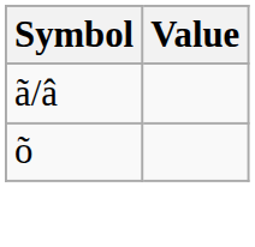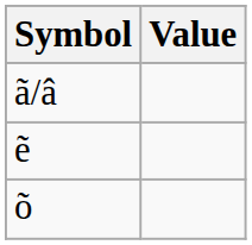 <table class="wikitable">
 <tr>
 <th>Symbol</th>
 <th>Value</th>
 </tr>
 <tr>
 <td>ã/â</td>
 <td></td>
 </tr>
 <tr>
+<td>ẽ</td>
+<td></td>
+</tr>
+<tr>
 <td>õ</td>
 <td></td>
 </tr>
 </table>
